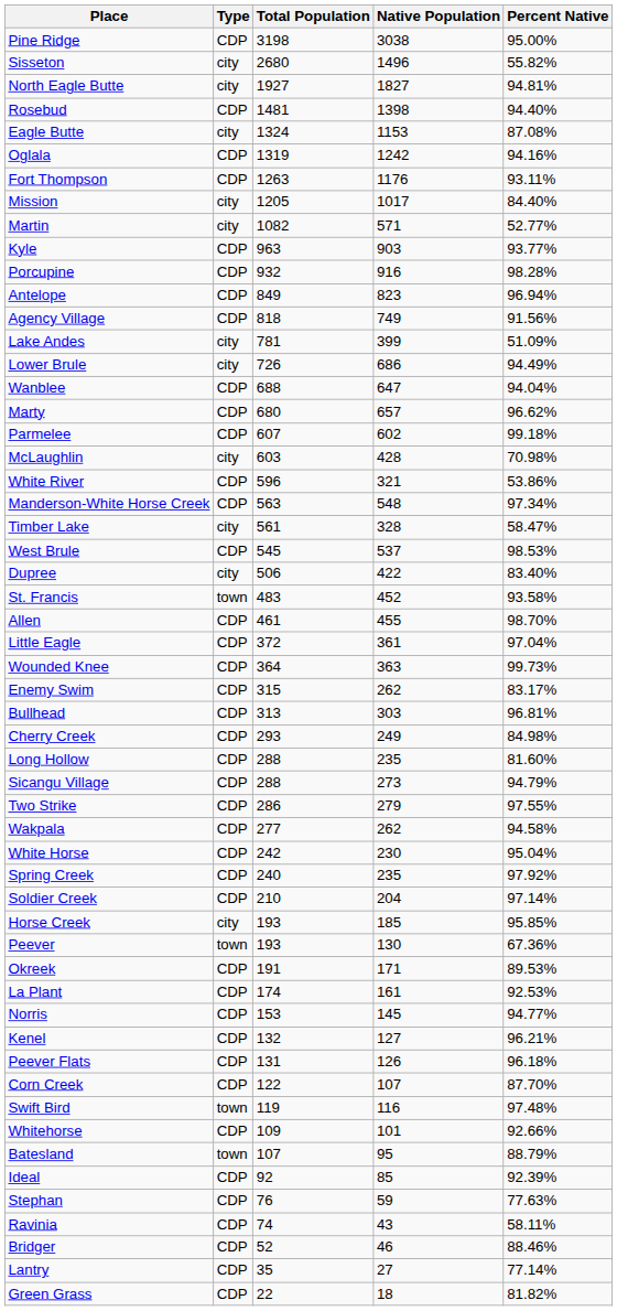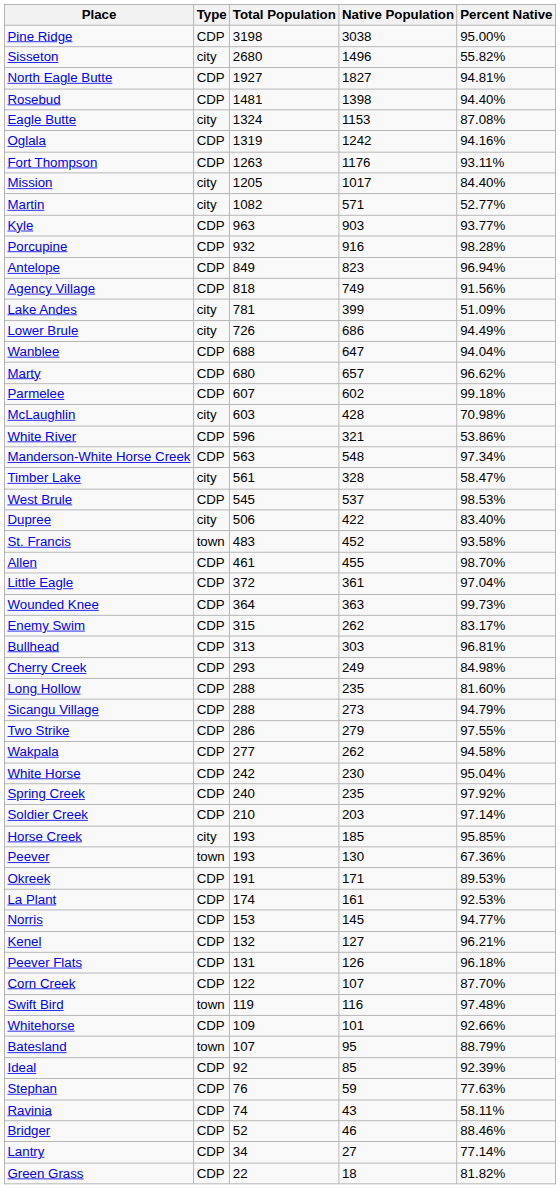 <table class="wikitable sortable">
 <tr>
 <th>Place</th>
 <th>Type</th>
 <th>Total Population</th>
 <th>Native Population</th>
 <th>Percent Native</th>
 </tr>
 <tr>
 <td><a href='#'>Pine Ridge</a></td>
 <td>CDP</td>
 <td>3198</td>
 <td>3038</td>
 <td>95.00%</td>
 </tr>
 <tr>
 <td><a href='#'>Sisseton</a></td>
 <td>city</td>
 <td>2680</td>
 <td>1496</td>
 <td>55.82%</td>
 </tr>
 <tr>
 <td><a href='#'>North Eagle Butte</a></td>
-<td>city</td>
+<td>CDP</td>
 <td>1927</td>
 <td>1827</td>
 <td>94.81%</td>
 </tr>
 <tr>
 <td><a href='#'>Rosebud</a></td>
 <td>CDP</td>
 <td>1481</td>
 <td>1398</td>
 <td>94.40%</td>
 </tr>
 <tr>
 <td><a href='#'>Eagle Butte</a></td>
 <td>city</td>
 <td>1324</td>
 <td>1153</td>
 <td>87.08%</td>
 </tr>
 <tr>
 <td><a href='#'>Oglala</a></td>
 <td>CDP</td>
 <td>1319</td>
 <td>1242</td>
 <td>94.16%</td>
 </tr>
 <tr>
 <td><a href='#'>Fort Thompson</a></td>
 <td>CDP</td>
 <td>1263</td>
 <td>1176</td>
 <td>93.11%</td>
 </tr>
 <tr>
 <td><a href='#'>Mission</a></td>
 <td>city</td>
 <td>1205</td>
 <td>1017</td>
 <td>84.40%</td>
 </tr>
 <tr>
 <td><a href='#'>Martin</a></td>
 <td>city</td>
 <td>1082</td>
 <td>571</td>
 <td>52.77%</td>
 </tr>
 <tr>
 <td><a href='#'>Kyle</a></td>
 <td>CDP</td>
 <td>963</td>
 <td>903</td>
 <td>93.77%</td>
 </tr>
 <tr>
 <td><a href='#'>Porcupine</a></td>
 <td>CDP</td>
 <td>932</td>
 <td>916</td>
 <td>98.28%</td>
 </tr>
 <tr>
 <td><a href='#'>Antelope</a></td>
 <td>CDP</td>
 <td>849</td>
 <td>823</td>
 <td>96.94%</td>
 </tr>
 <tr>
 <td><a href='#'>Agency Village</a></td>
 <td>CDP</td>
 <td>818</td>
 <td>749</td>
 <td>91.56%</td>
 </tr>
 <tr>
 <td><a href='#'>Lake Andes</a></td>
 <td>city</td>
 <td>781</td>
 <td>399</td>
 <td>51.09%</td>
 </tr>
 <tr>
 <td><a href='#'>Lower Brule</a></td>
 <td>city</td>
 <td>726</td>
 <td>686</td>
 <td>94.49%</td>
 </tr>
 <tr>
 <td><a href='#'>Wanblee</a></td>
 <td>CDP</td>
 <td>688</td>
 <td>647</td>
 <td>94.04%</td>
 </tr>
 <tr>
 <td><a href='#'>Marty</a></td>
 <td>CDP</td>
 <td>680</td>
 <td>657</td>
 <td>96.62%</td>
 </tr>
 <tr>
 <td><a href='#'>Parmelee</a></td>
 <td>CDP</td>
 <td>607</td>
 <td>602</td>
 <td>99.18%</td>
 </tr>
 <tr>
 <td><a href='#'>McLaughlin</a></td>
 <td>city</td>
 <td>603</td>
 <td>428</td>
 <td>70.98%</td>
 </tr>
 <tr>
 <td><a href='#'>White River</a></td>
 <td>CDP</td>
 <td>596</td>
 <td>321</td>
 <td>53.86%</td>
 </tr>
 <tr>
 <td><a href='#'>Manderson-White Horse Creek</a></td>
 <td>CDP</td>
 <td>563</td>
 <td>548</td>
 <td>97.34%</td>
 </tr>
 <tr>
 <td><a href='#'>Timber Lake</a></td>
 <td>city</td>
 <td>561</td>
 <td>328</td>
 <td>58.47%</td>
 </tr>
 <tr>
 <td><a href='#'>West Brule</a></td>
 <td>CDP</td>
 <td>545</td>
 <td>537</td>
 <td>98.53%</td>
 </tr>
 <tr>
 <td><a href='#'>Dupree</a></td>
 <td>city</td>
 <td>506</td>
 <td>422</td>
 <td>83.40%</td>
 </tr>
 <tr>
 <td><a href='#'>St. Francis</a></td>
 <td>town</td>
 <td>483</td>
 <td>452</td>
 <td>93.58%</td>
 </tr>
 <tr>
 <td><a href='#'>Allen</a></td>
 <td>CDP</td>
 <td>461</td>
 <td>455</td>
 <td>98.70%</td>
 </tr>
 <tr>
 <td><a href='#'>Little Eagle</a></td>
 <td>CDP</td>
 <td>372</td>
 <td>361</td>
 <td>97.04%</td>
 </tr>
 <tr>
 <td><a href='#'>Wounded Knee</a></td>
 <td>CDP</td>
 <td>364</td>
 <td>363</td>
 <td>99.73%</td>
 </tr>
 <tr>
 <td><a href='#'>Enemy Swim</a></td>
 <td>CDP</td>
 <td>315</td>
 <td>262</td>
 <td>83.17%</td>
 </tr>
 <tr>
 <td><a href='#'>Bullhead</a></td>
 <td>CDP</td>
 <td>313</td>
 <td>303</td>
 <td>96.81%</td>
 </tr>
 <tr>
 <td><a href='#'>Cherry Creek</a></td>
 <td>CDP</td>
 <td>293</td>
 <td>249</td>
 <td>84.98%</td>
 </tr>
 <tr>
 <td><a href='#'>Long Hollow</a></td>
 <td>CDP</td>
 <td>288</td>
 <td>235</td>
 <td>81.60%</td>
 </tr>
 <tr>
 <td><a href='#'>Sicangu Village</a></td>
 <td>CDP</td>
 <td>288</td>
 <td>273</td>
 <td>94.79%</td>
 </tr>
 <tr>
 <td><a href='#'>Two Strike</a></td>
 <td>CDP</td>
 <td>286</td>
 <td>279</td>
 <td>97.55%</td>
 </tr>
 <tr>
 <td><a href='#'>Wakpala</a></td>
 <td>CDP</td>
 <td>277</td>
 <td>262</td>
 <td>94.58%</td>
 </tr>
 <tr>
 <td><a href='#'>White Horse</a></td>
 <td>CDP</td>
 <td>242</td>
 <td>230</td>
 <td>95.04%</td>
 </tr>
 <tr>
 <td><a href='#'>Spring Creek</a></td>
 <td>CDP</td>
 <td>240</td>
 <td>235</td>
 <td>97.92%</td>
 </tr>
 <tr>
 <td><a href='#'>Soldier Creek</a></td>
 <td>CDP</td>
 <td>210</td>
-<td>204</td>
+<td>203</td>
 <td>97.14%</td>
 </tr>
 <tr>
 <td><a href='#'>Horse Creek</a></td>
 <td>city</td>
 <td>193</td>
 <td>185</td>
 <td>95.85%</td>
 </tr>
 <tr>
 <td><a href='#'>Peever</a></td>
 <td>town</td>
 <td>193</td>
 <td>130</td>
 <td>67.36%</td>
 </tr>
 <tr>
 <td><a href='#'>Okreek</a></td>
 <td>CDP</td>
 <td>191</td>
 <td>171</td>
 <td>89.53%</td>
 </tr>
 <tr>
 <td><a href='#'>La Plant</a></td>
 <td>CDP</td>
 <td>174</td>
 <td>161</td>
 <td>92.53%</td>
 </tr>
 <tr>
 <td><a href='#'>Norris</a></td>
 <td>CDP</td>
 <td>153</td>
 <td>145</td>
 <td>94.77%</td>
 </tr>
 <tr>
 <td><a href='#'>Kenel</a></td>
 <td>CDP</td>
 <td>132</td>
 <td>127</td>
 <td>96.21%</td>
 </tr>
 <tr>
 <td><a href='#'>Peever Flats</a></td>
 <td>CDP</td>
 <td>131</td>
 <td>126</td>
 <td>96.18%</td>
 </tr>
 <tr>
 <td><a href='#'>Corn Creek</a></td>
 <td>CDP</td>
 <td>122</td>
 <td>107</td>
 <td>87.70%</td>
 </tr>
 <tr>
 <td><a href='#'>Swift Bird</a></td>
 <td>town</td>
 <td>119</td>
 <td>116</td>
 <td>97.48%</td>
 </tr>
 <tr>
 <td><a href='#'>Whitehorse</a></td>
 <td>CDP</td>
 <td>109</td>
 <td>101</td>
 <td>92.66%</td>
 </tr>
 <tr>
 <td><a href='#'>Batesland</a></td>
 <td>town</td>
 <td>107</td>
 <td>95</td>
 <td>88.79%</td>
 </tr>
 <tr>
 <td><a href='#'>Ideal</a></td>
 <td>CDP</td>
 <td>92</td>
 <td>85</td>
 <td>92.39%</td>
 </tr>
 <tr>
 <td><a href='#'>Stephan</a></td>
 <td>CDP</td>
 <td>76</td>
 <td>59</td>
 <td>77.63%</td>
 </tr>
 <tr>
 <td><a href='#'>Ravinia</a></td>
 <td>CDP</td>
 <td>74</td>
 <td>43</td>
 <td>58.11%</td>
 </tr>
 <tr>
 <td><a href='#'>Bridger</a></td>
 <td>CDP</td>
 <td>52</td>
 <td>46</td>
 <td>88.46%</td>
 </tr>
 <tr>
 <td><a href='#'>Lantry</a></td>
 <td>CDP</td>
-<td>35</td>
+<td>34</td>
 <td>27</td>
 <td>77.14%</td>
 </tr>
 <tr>
 <td><a href='#'>Green Grass</a></td>
 <td>CDP</td>
 <td>22</td>
 <td>18</td>
 <td>81.82%</td>
 </tr>
 </table>
